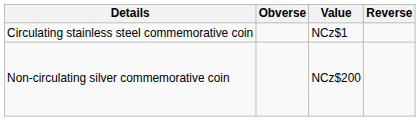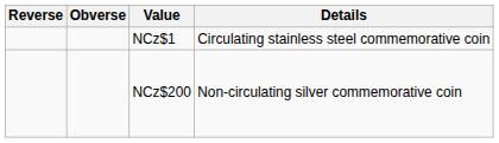 <table class="wikitable">
 <tr>
-<th>Details</th>
+<th>Reverse</th>
 <th>Obverse</th>
 <th>Value</th>
-<th>Reverse</th>
+<th>Details</th>
 </tr>
 <tr>
-<td>Circulating stainless steel commemorative coin</td>
+<td></td>
 <td></td>
 <td>NCz$1</td>
-<td></td>
+<td>Circulating stainless steel commemorative coin</td>
 </tr>
 <tr style="height:100px;">
-<td>Non-circulating silver commemorative coin</td>
+<td></td>
 <td></td>
 <td>NCz$200</td>
-<td></td>
+<td>Non-circulating silver commemorative coin</td>
 </tr>
 </table>
